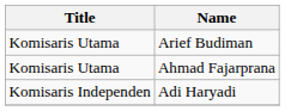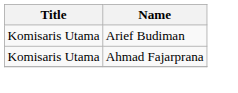 <table class="wikitable">
 <tr>
 <th scope="col">Title</th>
 <th scope="col">Name</th>
 </tr>
 <tr>
 <td>Komisaris Utama</td>
 <td>Arief Budiman</td>
 </tr>
 <tr>
 <td>Komisaris Utama</td>
 <td>Ahmad Fajarprana</td>
 </tr>
 <tr>
-<td>Komisaris Independen</td>
-<td>Adi Haryadi</td>
-</tr>
-<tr>
 </tr>
 </table>
